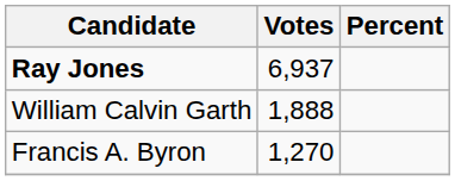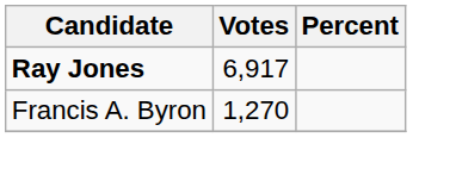 <table class="wikitable">
 <tr>
 <th>Candidate</th>
 <th>Votes</th>
 <th>Percent</th>
 </tr>
 <tr>
 <td style="font-weight:bold;">Ray Jones</td>
-<td style="text-align:right;">6,937</td>
-<td style="text-align:right;"></td>
-</tr>
-<tr>
-<td>William Calvin Garth</td>
-<td style="text-align:right;">1,888</td>
+<td style="text-align:right;">6,917</td>
 <td style="text-align:right;"></td>
 </tr>
 <tr>
 <td>Francis A. Byron</td>
 <td style="text-align:right;">1,270</td>
 <td style="text-align:right;"></td>
 </tr>
 <tr>
 </tr>
 </table>
